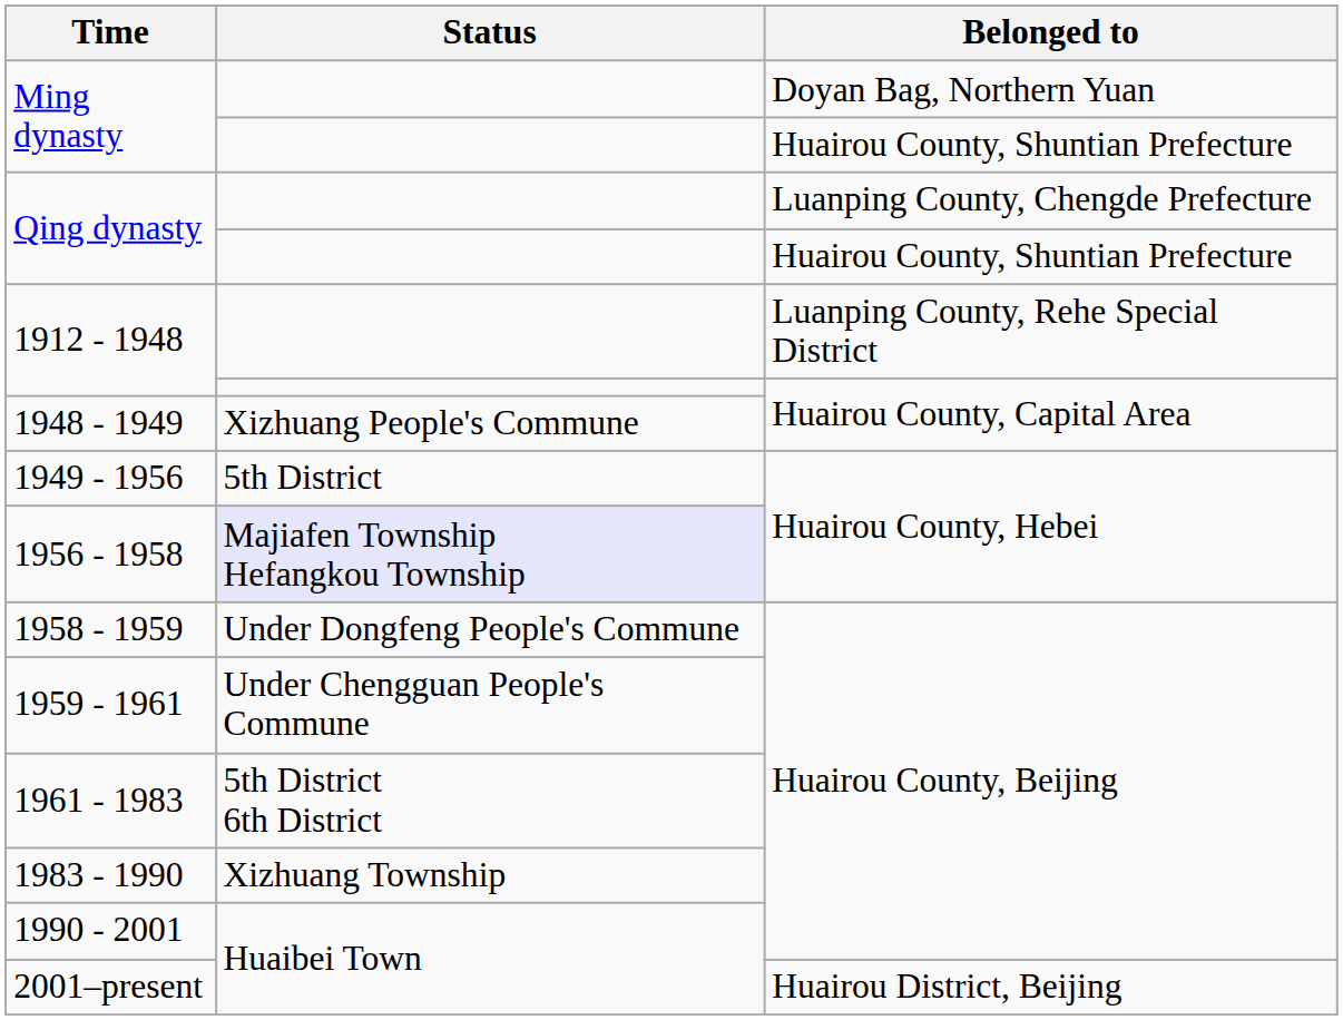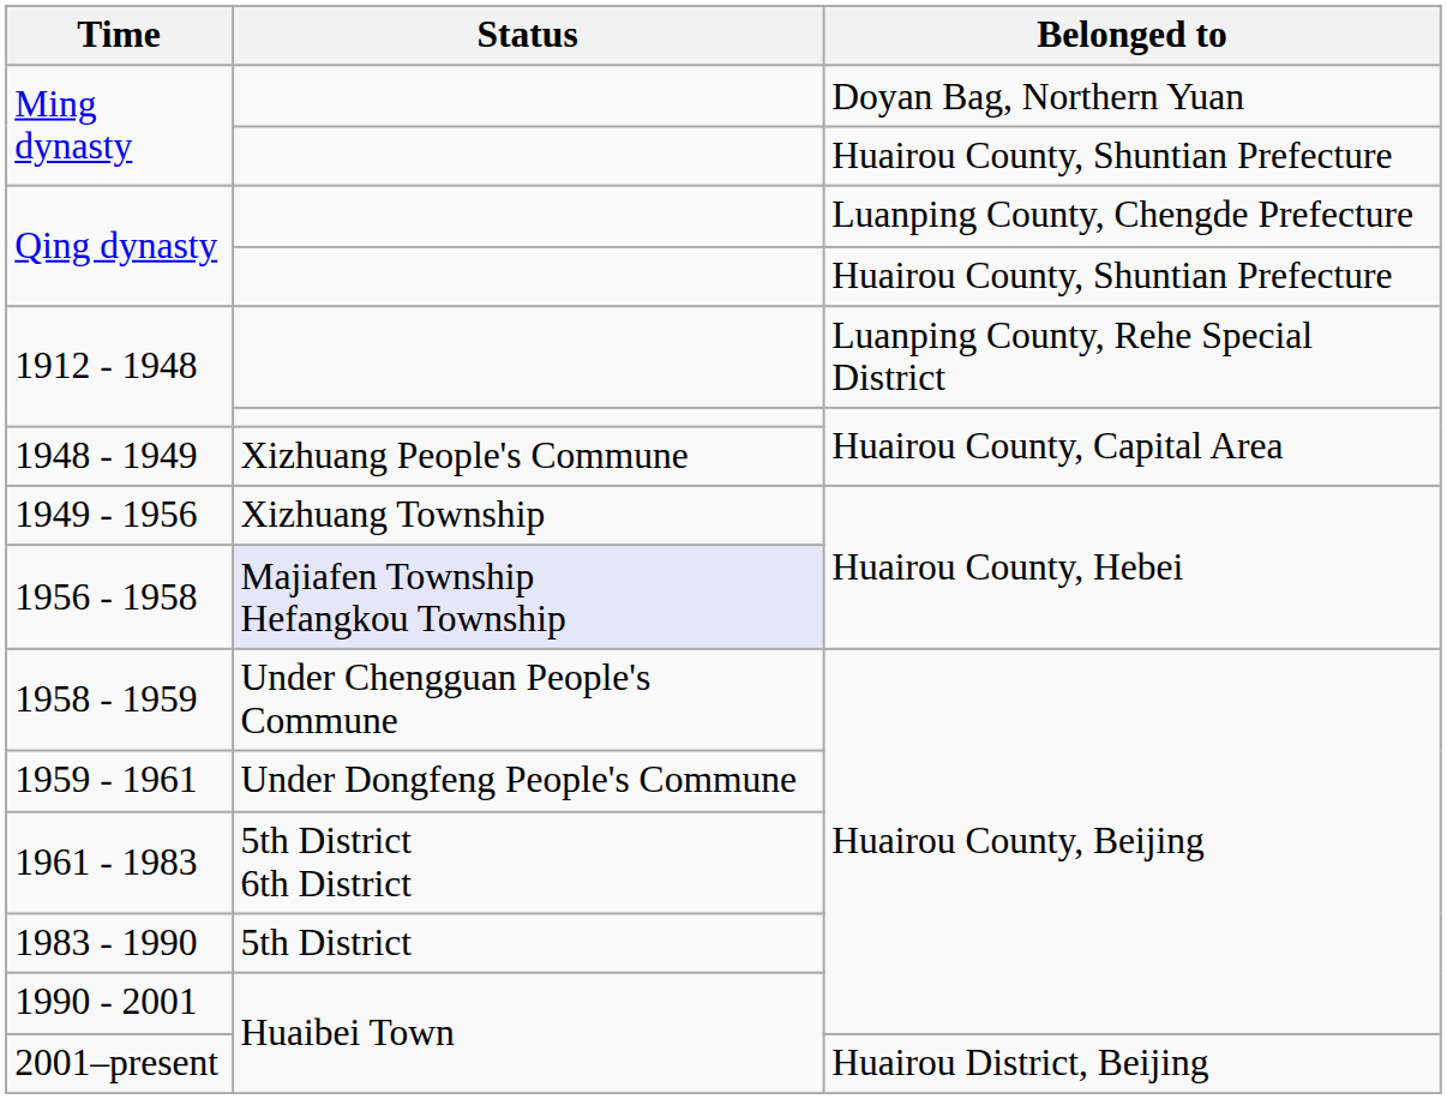 <table class="wikitable">
 <tr>
 <th>Time</th>
 <th>Status</th>
 <th>Belonged to</th>
 </tr>
 <tr>
 <td rowspan="2"><a href='#'>Ming dynasty</a></td>
 <td></td>
 <td>Doyan Bag, Northern Yuan</td>
 </tr>
 <tr>
 <td></td>
 <td>Huairou County, Shuntian Prefecture</td>
 </tr>
 <tr>
 <td rowspan="2"><a href='#'>Qing dynasty</a></td>
 <td></td>
 <td>Luanping County, Chengde Prefecture</td>
 </tr>
 <tr>
 <td></td>
 <td>Huairou County, Shuntian Prefecture</td>
 </tr>
 <tr>
 <td rowspan="2">1912 - 1948</td>
 <td></td>
 <td>Luanping County, Rehe Special District</td>
 </tr>
 <tr>
 <td></td>
 <td rowspan="2">Huairou County, Capital Area</td>
 </tr>
 <tr>
 <td>1948 - 1949</td>
 <td>Xizhuang People's Commune</td>
 </tr>
 <tr>
 <td>1949 - 1956</td>
-<td>5th District</td>
+<td>Xizhuang Township</td>
 <td rowspan="2">Huairou County, Hebei</td>
 </tr>
 <tr>
 <td>1956 - 1958</td>
 <td style="background: lavender;">Majiafen Township<br>Hefangkou Township</td>
 </tr>
 <tr>
 <td>1958 - 1959</td>
-<td>Under Dongfeng People's Commune</td>
+<td>Under Chengguan People's Commune</td>
 <td rowspan="5">Huairou County, Beijing</td>
 </tr>
 <tr>
 <td>1959 - 1961</td>
-<td>Under Chengguan People's Commune</td>
+<td>Under Dongfeng People's Commune</td>
 </tr>
 <tr>
 <td>1961 - 1983</td>
 <td>5th District<br>6th District</td>
 </tr>
 <tr>
 <td>1983 - 1990</td>
-<td>Xizhuang Township</td>
+<td>5th District</td>
 </tr>
 <tr>
 <td>1990 - 2001</td>
 <td rowspan="2">Huaibei Town</td>
 </tr>
 <tr>
 <td>2001–present</td>
 <td>Huairou District, Beijing</td>
 </tr>
 </table>
